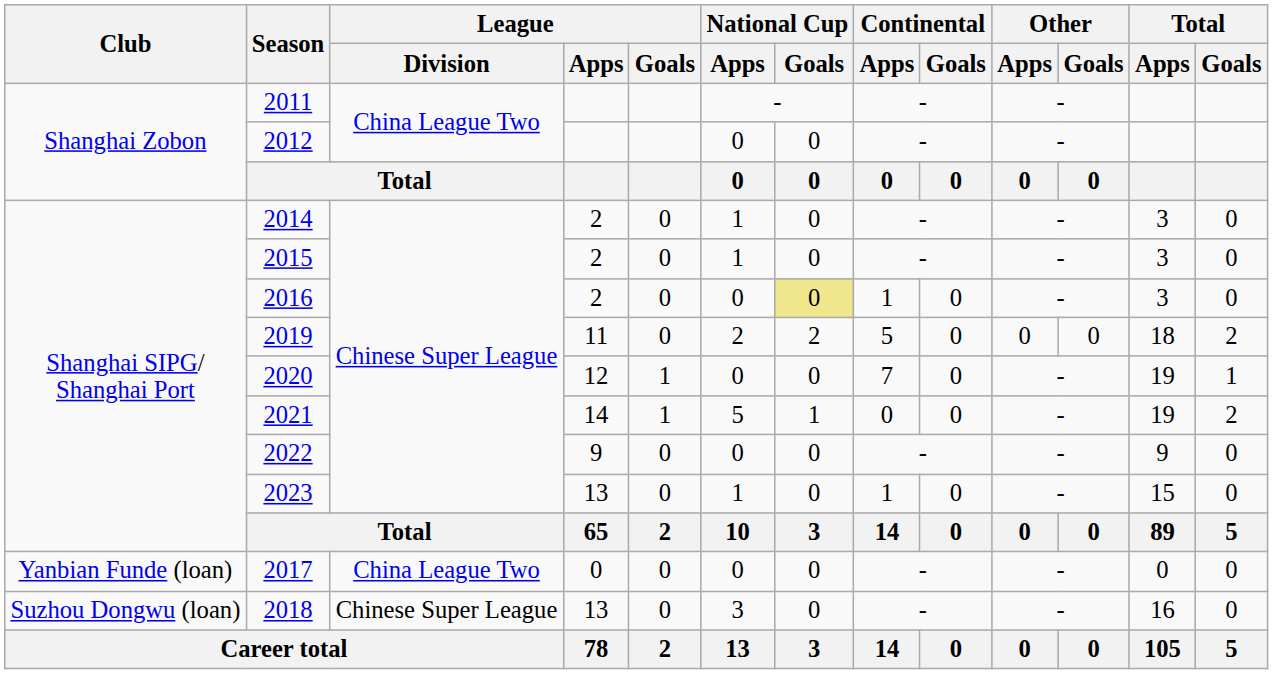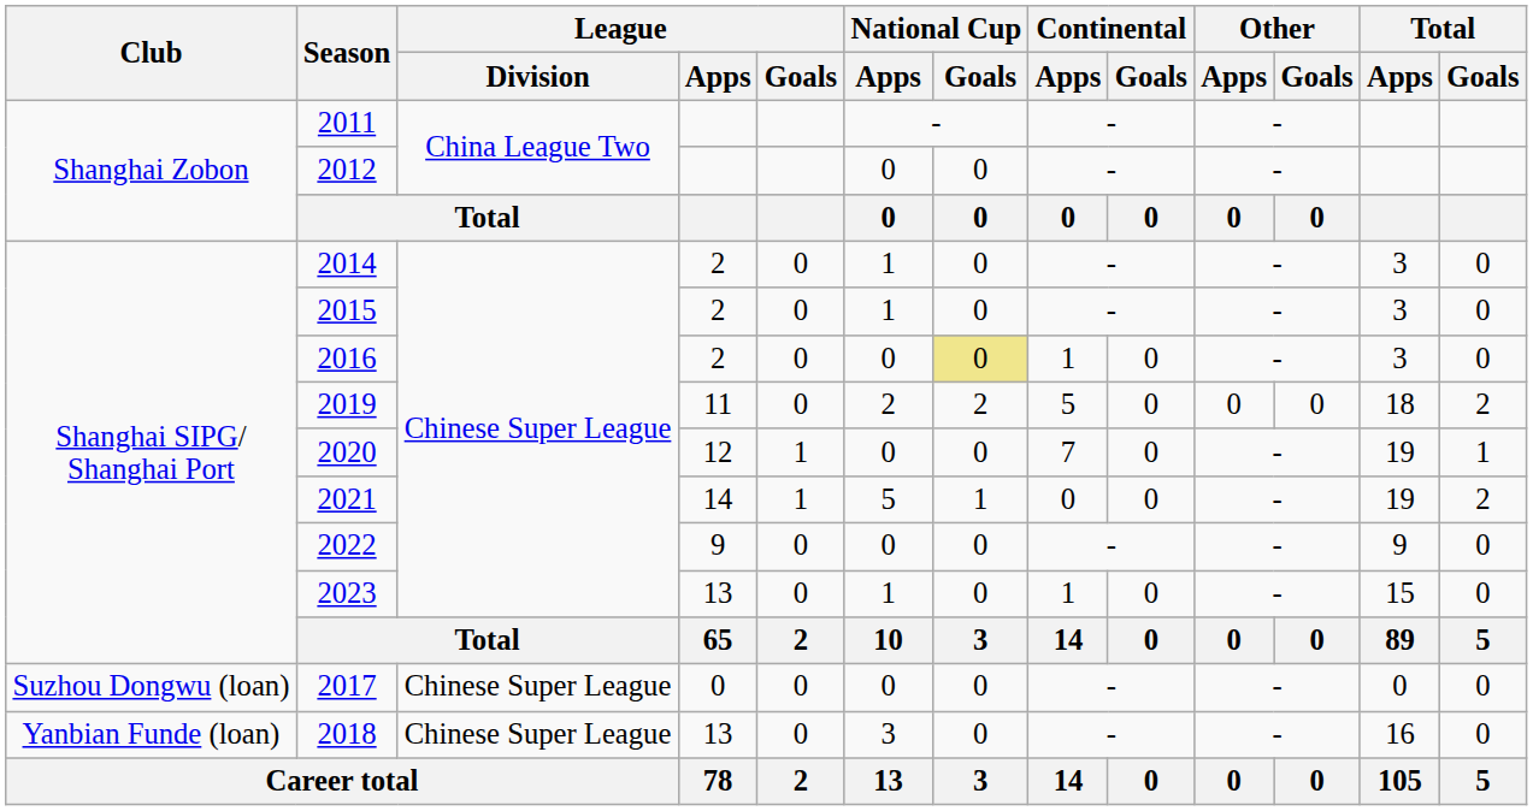 <table class="wikitable" style="text-align: center">
 <tr>
 <th rowspan="2">Club</th>
 <th rowspan="2">Season</th>
 <th colspan="3">League</th>
 <th colspan="2">National Cup</th>
 <th colspan="2">Continental</th>
 <th colspan="2">Other</th>
 <th colspan="2">Total</th>
 </tr>
 <tr>
 <th>Division</th>
 <th>Apps</th>
 <th>Goals</th>
 <th>Apps</th>
 <th>Goals</th>
 <th>Apps</th>
 <th>Goals</th>
 <th>Apps</th>
 <th>Goals</th>
 <th>Apps</th>
 <th>Goals</th>
 </tr>
 <tr>
 <td rowspan=3><a href='#'>Shanghai Zobon</a></td>
 <td><a href='#'>2011</a></td>
 <td rowspan="2"><a href='#'>China League Two</a></td>
 <td></td>
 <td></td>
 <td colspan="2">-</td>
 <td colspan="2">-</td>
 <td colspan="2">-</td>
 <td></td>
 <td></td>
 </tr>
 <tr>
 <td><a href='#'>2012</a></td>
 <td></td>
 <td></td>
 <td>0</td>
 <td>0</td>
 <td colspan="2">-</td>
 <td colspan="2">-</td>
 <td></td>
 <td></td>
 </tr>
 <tr>
 <th colspan=2>Total</th>
 <th></th>
 <th></th>
 <th>0</th>
 <th>0</th>
 <th>0</th>
 <th>0</th>
 <th>0</th>
 <th>0</th>
 <th></th>
 <th></th>
 </tr>
 <tr>
 <td rowspan=9><a href='#'>Shanghai SIPG</a>/<br><a href='#'>Shanghai Port</a></td>
 <td><a href='#'>2014</a></td>
 <td rowspan=8><a href='#'>Chinese Super League</a></td>
 <td>2</td>
 <td>0</td>
 <td>1</td>
 <td>0</td>
 <td colspan="2">-</td>
 <td colspan="2">-</td>
 <td>3</td>
 <td>0</td>
 </tr>
 <tr>
 <td><a href='#'>2015</a></td>
 <td>2</td>
 <td>0</td>
 <td>1</td>
 <td>0</td>
 <td colspan="2">-</td>
 <td colspan="2">-</td>
 <td>3</td>
 <td>0</td>
 </tr>
 <tr>
 <td><a href='#'>2016</a></td>
 <td>2</td>
 <td>0</td>
 <td>0</td>
 <td style="background: khaki;">0</td>
 <td>1</td>
 <td>0</td>
 <td colspan="2">-</td>
 <td>3</td>
 <td>0</td>
 </tr>
 <tr>
 <td><a href='#'>2019</a></td>
 <td>11</td>
 <td>0</td>
 <td>2</td>
 <td>2</td>
 <td>5</td>
 <td>0</td>
 <td>0</td>
 <td>0</td>
 <td>18</td>
 <td>2</td>
 </tr>
 <tr>
 <td><a href='#'>2020</a></td>
 <td>12</td>
 <td>1</td>
 <td>0</td>
 <td>0</td>
 <td>7</td>
 <td>0</td>
 <td colspan="2">-</td>
 <td>19</td>
 <td>1</td>
 </tr>
 <tr>
 <td><a href='#'>2021</a></td>
 <td>14</td>
 <td>1</td>
 <td>5</td>
 <td>1</td>
 <td>0</td>
 <td>0</td>
 <td colspan="2">-</td>
 <td>19</td>
 <td>2</td>
 </tr>
 <tr>
 <td><a href='#'>2022</a></td>
 <td>9</td>
 <td>0</td>
 <td>0</td>
 <td>0</td>
 <td colspan="2">-</td>
 <td colspan="2">-</td>
 <td>9</td>
 <td>0</td>
 </tr>
 <tr>
 <td><a href='#'>2023</a></td>
 <td>13</td>
 <td>0</td>
 <td>1</td>
 <td>0</td>
 <td>1</td>
 <td>0</td>
 <td colspan="2">-</td>
 <td>15</td>
 <td>0</td>
 </tr>
 <tr>
 <th colspan="2">Total</th>
 <th>65</th>
 <th>2</th>
 <th>10</th>
 <th>3</th>
 <th>14</th>
 <th>0</th>
 <th>0</th>
 <th>0</th>
 <th>89</th>
 <th>5</th>
 </tr>
 <tr>
-<td><a href='#'>Yanbian Funde</a> (loan)</td>
+<td><a href='#'>Suzhou Dongwu</a> (loan)</td>
 <td><a href='#'>2017</a></td>
-<td><a href='#'>China League Two</a></td>
+<td>Chinese Super League</td>
 <td>0</td>
 <td>0</td>
 <td>0</td>
 <td>0</td>
 <td colspan="2">-</td>
 <td colspan="2">-</td>
 <td>0</td>
 <td>0</td>
 </tr>
 <tr>
-<td><a href='#'>Suzhou Dongwu</a> (loan)</td>
+<td><a href='#'>Yanbian Funde</a> (loan)</td>
 <td><a href='#'>2018</a></td>
 <td>Chinese Super League</td>
 <td>13</td>
 <td>0</td>
 <td>3</td>
 <td>0</td>
 <td colspan="2">-</td>
 <td colspan="2">-</td>
 <td>16</td>
 <td>0</td>
 </tr>
 <tr>
 <th colspan=3>Career total</th>
 <th>78</th>
 <th>2</th>
 <th>13</th>
 <th>3</th>
 <th>14</th>
 <th>0</th>
 <th>0</th>
 <th>0</th>
 <th>105</th>
 <th>5</th>
 </tr>
 </table>
